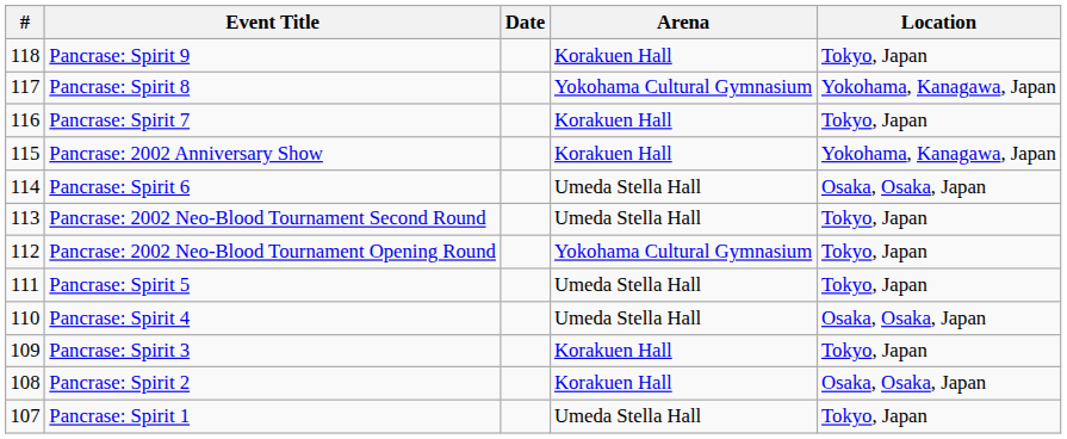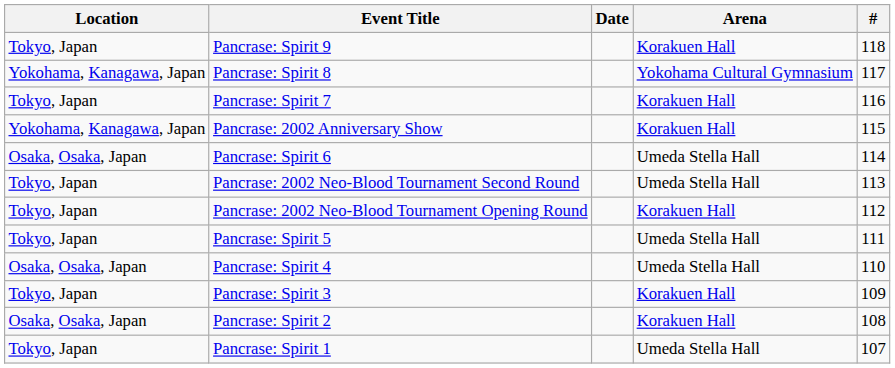 <table class="sortable wikitable succession-box" style="font-size:90%;">
 <tr>
-<th scope="col">#</th>
+<th scope="col">Location</th>
 <th scope="col">Event Title</th>
 <th scope="col">Date</th>
 <th scope="col">Arena</th>
-<th scope="col">Location</th>
+<th scope="col">#</th>
 </tr>
 <tr>
-<td align=center>118</td>
+<td><a href='#'>Tokyo</a>, Japan</td>
 <td><a href='#'>Pancrase: Spirit 9</a></td>
 <td></td>
 <td><a href='#'>Korakuen Hall</a></td>
-<td><a href='#'>Tokyo</a>, Japan</td>
+<td align=center>118</td>
 </tr>
 <tr>
-<td align=center>117</td>
+<td><a href='#'>Yokohama</a>, <a href='#'>Kanagawa</a>, Japan</td>
 <td><a href='#'>Pancrase: Spirit 8</a></td>
 <td></td>
 <td><a href='#'>Yokohama Cultural Gymnasium</a></td>
-<td><a href='#'>Yokohama</a>, <a href='#'>Kanagawa</a>, Japan</td>
+<td align=center>117</td>
 </tr>
 <tr>
-<td align=center>116</td>
+<td><a href='#'>Tokyo</a>, Japan</td>
 <td><a href='#'>Pancrase: Spirit 7</a></td>
 <td></td>
 <td><a href='#'>Korakuen Hall</a></td>
-<td><a href='#'>Tokyo</a>, Japan</td>
+<td align=center>116</td>
 </tr>
 <tr>
-<td align=center>115</td>
+<td><a href='#'>Yokohama</a>, <a href='#'>Kanagawa</a>, Japan</td>
 <td><a href='#'>Pancrase: 2002 Anniversary Show</a></td>
 <td></td>
 <td><a href='#'>Korakuen Hall</a></td>
-<td><a href='#'>Yokohama</a>, <a href='#'>Kanagawa</a>, Japan</td>
+<td align=center>115</td>
 </tr>
 <tr>
-<td align=center>114</td>
+<td><a href='#'>Osaka</a>, <a href='#'>Osaka</a>, Japan</td>
 <td><a href='#'>Pancrase: Spirit 6</a></td>
 <td></td>
 <td>Umeda Stella Hall</td>
-<td><a href='#'>Osaka</a>, <a href='#'>Osaka</a>, Japan</td>
+<td align=center>114</td>
 </tr>
 <tr>
-<td align=center>113</td>
+<td><a href='#'>Tokyo</a>, Japan</td>
 <td><a href='#'>Pancrase: 2002 Neo-Blood Tournament Second Round</a></td>
 <td></td>
 <td>Umeda Stella Hall</td>
-<td><a href='#'>Tokyo</a>, Japan</td>
+<td align=center>113</td>
 </tr>
 <tr>
-<td align=center>112</td>
+<td><a href='#'>Tokyo</a>, Japan</td>
 <td><a href='#'>Pancrase: 2002 Neo-Blood Tournament Opening Round</a></td>
 <td></td>
-<td><a href='#'>Yokohama Cultural Gymnasium</a></td>
-<td><a href='#'>Tokyo</a>, Japan</td>
+<td><a href='#'>Korakuen Hall</a></td>
+<td align=center>112</td>
 </tr>
 <tr>
-<td align=center>111</td>
+<td><a href='#'>Tokyo</a>, Japan</td>
 <td><a href='#'>Pancrase: Spirit 5</a></td>
 <td></td>
 <td>Umeda Stella Hall</td>
-<td><a href='#'>Tokyo</a>, Japan</td>
+<td align=center>111</td>
 </tr>
 <tr>
-<td align=center>110</td>
+<td><a href='#'>Osaka</a>, <a href='#'>Osaka</a>, Japan</td>
 <td><a href='#'>Pancrase: Spirit 4</a></td>
 <td></td>
 <td>Umeda Stella Hall</td>
-<td><a href='#'>Osaka</a>, <a href='#'>Osaka</a>, Japan</td>
+<td align=center>110</td>
 </tr>
 <tr>
-<td align=center>109</td>
+<td><a href='#'>Tokyo</a>, Japan</td>
 <td><a href='#'>Pancrase: Spirit 3</a></td>
 <td></td>
 <td><a href='#'>Korakuen Hall</a></td>
-<td><a href='#'>Tokyo</a>, Japan</td>
+<td align=center>109</td>
 </tr>
 <tr>
-<td align=center>108</td>
+<td><a href='#'>Osaka</a>, <a href='#'>Osaka</a>, Japan</td>
 <td><a href='#'>Pancrase: Spirit 2</a></td>
 <td></td>
 <td><a href='#'>Korakuen Hall</a></td>
-<td><a href='#'>Osaka</a>, <a href='#'>Osaka</a>, Japan</td>
+<td align=center>108</td>
 </tr>
 <tr>
-<td align=center>107</td>
+<td><a href='#'>Tokyo</a>, Japan</td>
 <td><a href='#'>Pancrase: Spirit 1</a></td>
 <td></td>
 <td>Umeda Stella Hall</td>
-<td><a href='#'>Tokyo</a>, Japan</td>
+<td align=center>107</td>
 </tr>
 </table>
